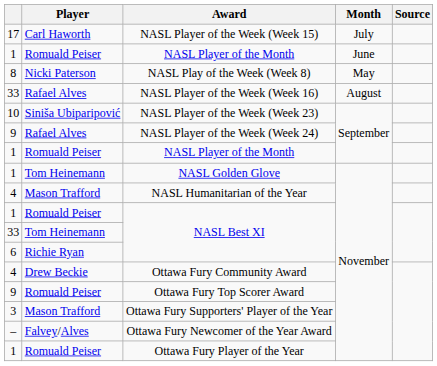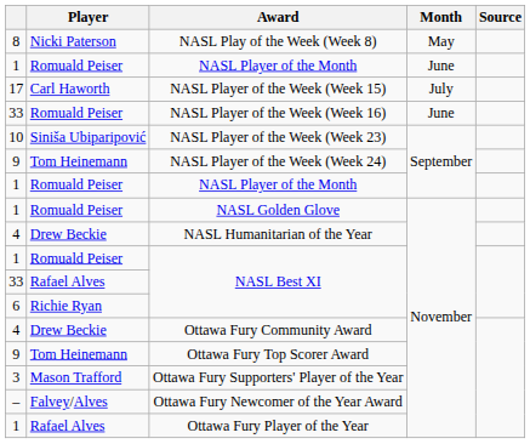 <table class="wikitable sortable" style="text-align:left; font-size:95%;">
 <tr>
 <th></th>
 <th>Player</th>
 <th>Award</th>
 <th>Month</th>
 <th>Source</th>
 </tr>
 <tr>
-<td align=center>17</td>
-<td>  <a href='#'>Carl Haworth</a></td>
-<td align=center>NASL Player of the Week (Week 15)</td>
-<td style="text-align:center;">July</td>
+<td align=center>8</td>
+<td>  <a href='#'>Nicki Paterson</a></td>
+<td align=center>NASL Play of the Week (Week 8)</td>
+<td style="text-align:center;">May</td>
 <td align=center></td>
 </tr>
 <tr>
 <td align=center>1</td>
 <td>  <a href='#'>Romuald Peiser</a></td>
 <td align=center><a href='#'>NASL Player of the Month</a></td>
 <td style="text-align:center;">June</td>
 <td align=center></td>
 </tr>
 <tr>
-<td align=center>8</td>
-<td>  <a href='#'>Nicki Paterson</a></td>
-<td align=center>NASL Play of the Week (Week 8)</td>
-<td style="text-align:center;">May</td>
+<td align=center>17</td>
+<td>  <a href='#'>Carl Haworth</a></td>
+<td align=center>NASL Player of the Week (Week 15)</td>
+<td style="text-align:center;">July</td>
 <td align=center></td>
 </tr>
 <tr>
 <td align=center>33</td>
-<td>  <a href='#'>Rafael Alves</a></td>
+<td>  <a href='#'>Romuald Peiser</a></td>
 <td align=center>NASL Player of the Week (Week 16)</td>
-<td style="text-align:center;">August</td>
+<td style="text-align:center;">June</td>
 <td align=center></td>
 </tr>
 <tr>
 <td align=center>10</td>
 <td>  <a href='#'>Siniša Ubiparipović</a></td>
 <td align=center>NASL Player of the Week (Week 23)</td>
 <td rowspan="3" style="text-align:center;">September</td>
 <td align=center></td>
 </tr>
 <tr>
 <td align=center>9</td>
-<td>  <a href='#'>Rafael Alves</a></td>
+<td>  <a href='#'>Tom Heinemann</a></td>
 <td align=center>NASL Player of the Week (Week 24)</td>
 <td align=center></td>
 </tr>
 <tr>
 <td align=center>1</td>
 <td>  <a href='#'>Romuald Peiser</a></td>
 <td align=center><a href='#'>NASL Player of the Month</a></td>
 <td align=center></td>
 </tr>
 <tr>
 <td align=center>1</td>
-<td>  <a href='#'>Tom Heinemann</a></td>
+<td>  <a href='#'>Romuald Peiser</a></td>
 <td align=center><a href='#'>NASL Golden Glove</a></td>
 <td rowspan="10" style="text-align:center;">November</td>
 <td align=center></td>
 </tr>
 <tr>
 <td align=center>4</td>
-<td>  <a href='#'>Mason Trafford</a></td>
+<td>  <a href='#'>Drew Beckie</a></td>
 <td align=center>NASL Humanitarian of the Year</td>
 <td align=center></td>
 </tr>
 <tr>
 <td align=center>1</td>
 <td>  <a href='#'>Romuald Peiser</a></td>
 <td rowspan="3" style="text-align:center;"><a href='#'>NASL Best XI</a></td>
 <td rowspan="3" style="text-align:center;"></td>
 </tr>
 <tr>
 <td align=center>33</td>
-<td>  <a href='#'>Tom Heinemann</a></td>
+<td>  <a href='#'>Rafael Alves</a></td>
 </tr>
 <tr>
 <td align=center>6</td>
 <td>  <a href='#'>Richie Ryan</a></td>
 </tr>
 <tr>
 <td align=center>4</td>
 <td>  <a href='#'>Drew Beckie</a></td>
 <td align=center>Ottawa Fury Community Award</td>
 <td rowspan="5" style="text-align:center;"></td>
 </tr>
 <tr>
 <td align=center>9</td>
-<td>  <a href='#'>Romuald Peiser</a></td>
+<td>  <a href='#'>Tom Heinemann</a></td>
 <td align=center>Ottawa Fury Top Scorer Award</td>
 </tr>
 <tr>
 <td align=center>3</td>
 <td>  <a href='#'>Mason Trafford</a></td>
 <td align=center>Ottawa Fury Supporters' Player of the Year</td>
 </tr>
 <tr>
 <td align=center>–</td>
 <td> <a href='#'>Falvey</a>/<a href='#'>Alves</a></td>
 <td align=center>Ottawa Fury Newcomer of the Year Award</td>
 </tr>
 <tr>
 <td align=center>1</td>
-<td>  <a href='#'>Romuald Peiser</a></td>
+<td>  <a href='#'>Rafael Alves</a></td>
 <td align=center>Ottawa Fury Player of the Year</td>
 </tr>
 </table>
